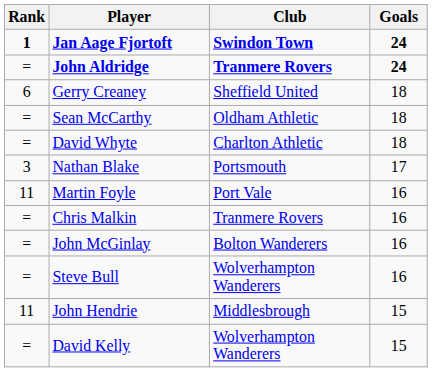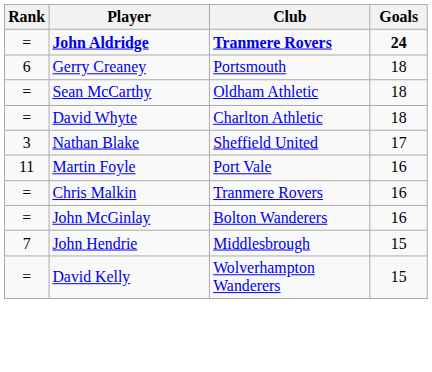 <table class="wikitable" style="text-align: left;">
 <tr>
 <th width=20>Rank</th>
 <th width=155>Player</th>
 <th width=155>Club</th>
 <th width=50>Goals</th>
-</tr>
-<tr>
-<td align=center><strong>1</strong></td>
-<td> <strong> <a href='#'>Jan Aage Fjortoft</a> </strong></td>
-<td><strong> <a href='#'>Swindon Town</a> </strong></td>
-<td align=center><strong>24</strong></td>
 </tr>
 <tr>
 <td align=center>=</td>
 <td> <strong> <a href='#'>John Aldridge</a> </strong></td>
 <td><strong> <a href='#'>Tranmere Rovers</a> </strong></td>
 <td align=center><strong>24</strong></td>
 </tr>
 <tr>
 <td align=center>6</td>
 <td> <a href='#'>Gerry Creaney</a></td>
-<td><a href='#'>Sheffield United</a></td>
+<td><a href='#'>Portsmouth</a></td>
 <td align=center>18</td>
 </tr>
 <tr>
 <td align=center>=</td>
 <td> <a href='#'>Sean McCarthy</a></td>
 <td><a href='#'>Oldham Athletic</a></td>
 <td align=center>18</td>
 </tr>
 <tr>
 <td align=center>=</td>
 <td> <a href='#'>David Whyte</a></td>
 <td><a href='#'>Charlton Athletic</a></td>
 <td align=center>18</td>
 </tr>
 <tr>
 <td align=center>3</td>
 <td> <a href='#'>Nathan Blake</a></td>
-<td><a href='#'>Portsmouth</a></td>
+<td><a href='#'>Sheffield United</a></td>
 <td align=center>17</td>
 </tr>
 <tr>
 <td align=center>11</td>
 <td> <a href='#'>Martin Foyle</a></td>
 <td><a href='#'>Port Vale</a></td>
 <td align=center>16</td>
 </tr>
 <tr>
 <td align=center>=</td>
 <td> <a href='#'>Chris Malkin</a></td>
 <td><a href='#'>Tranmere Rovers</a></td>
 <td align=center>16</td>
 </tr>
 <tr>
 <td align=center>=</td>
 <td> <a href='#'>John McGinlay</a></td>
 <td><a href='#'>Bolton Wanderers</a></td>
 <td align=center>16</td>
 </tr>
 <tr>
-<td align=center>=</td>
-<td> <a href='#'>Steve Bull</a></td>
-<td><a href='#'>Wolverhampton Wanderers</a></td>
-<td align=center>16</td>
-</tr>
-<tr>
-<td align=center>11</td>
+<td align=center>7</td>
 <td> <a href='#'>John Hendrie</a></td>
 <td><a href='#'>Middlesbrough</a></td>
 <td align=center>15</td>
 </tr>
 <tr>
 <td align=center>=</td>
 <td> <a href='#'>David Kelly</a></td>
 <td><a href='#'>Wolverhampton Wanderers</a></td>
 <td align=center>15</td>
 </tr>
 </table>
